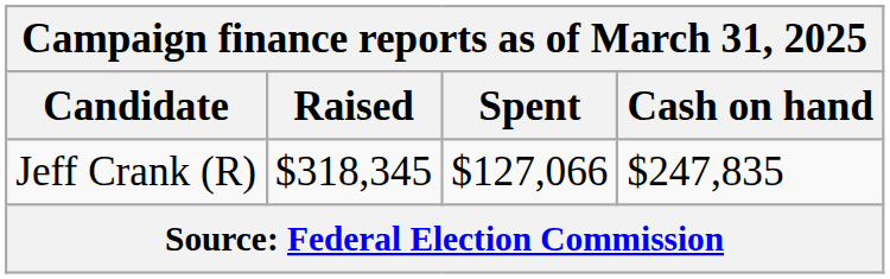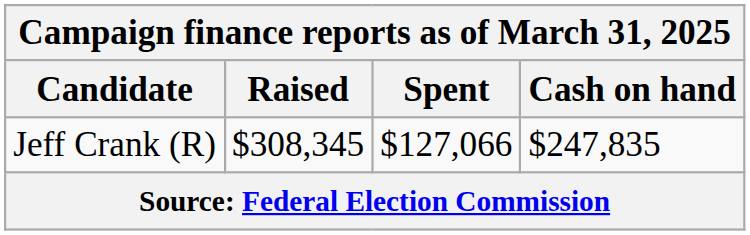 <table class="wikitable sortable">
 <tr>
 <th colspan=4>Campaign finance reports as of March 31, 2025</th>
 </tr>
 <tr style="text-align:center;">
 <th>Candidate</th>
 <th>Raised</th>
 <th>Spent</th>
 <th>Cash on hand</th>
 </tr>
 <tr>
 <td>Jeff Crank (R)</td>
-<td>$318,345</td>
+<td>$308,345</td>
 <td>$127,066</td>
 <td>$247,835</td>
 </tr>
 <tr>
 <th colspan="4"><small>Source: <a href='#'>Federal Election Commission</a></small></th>
 </tr>
 </table>
